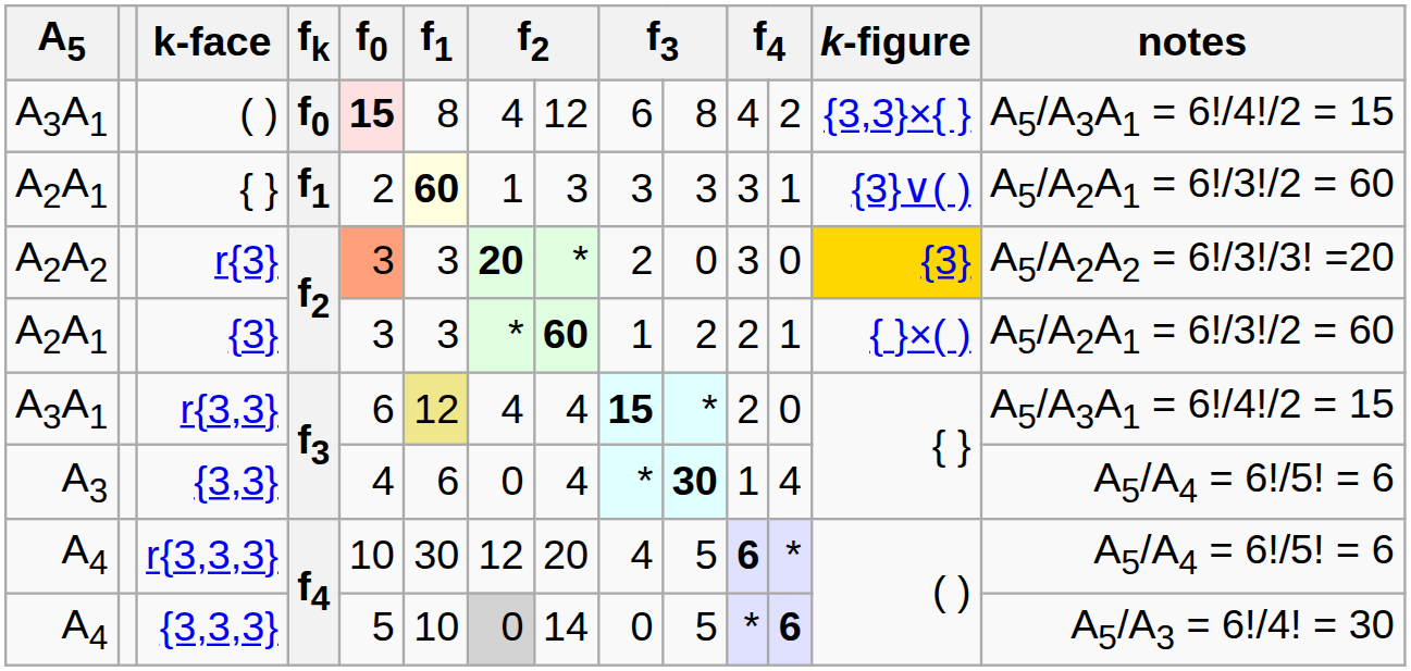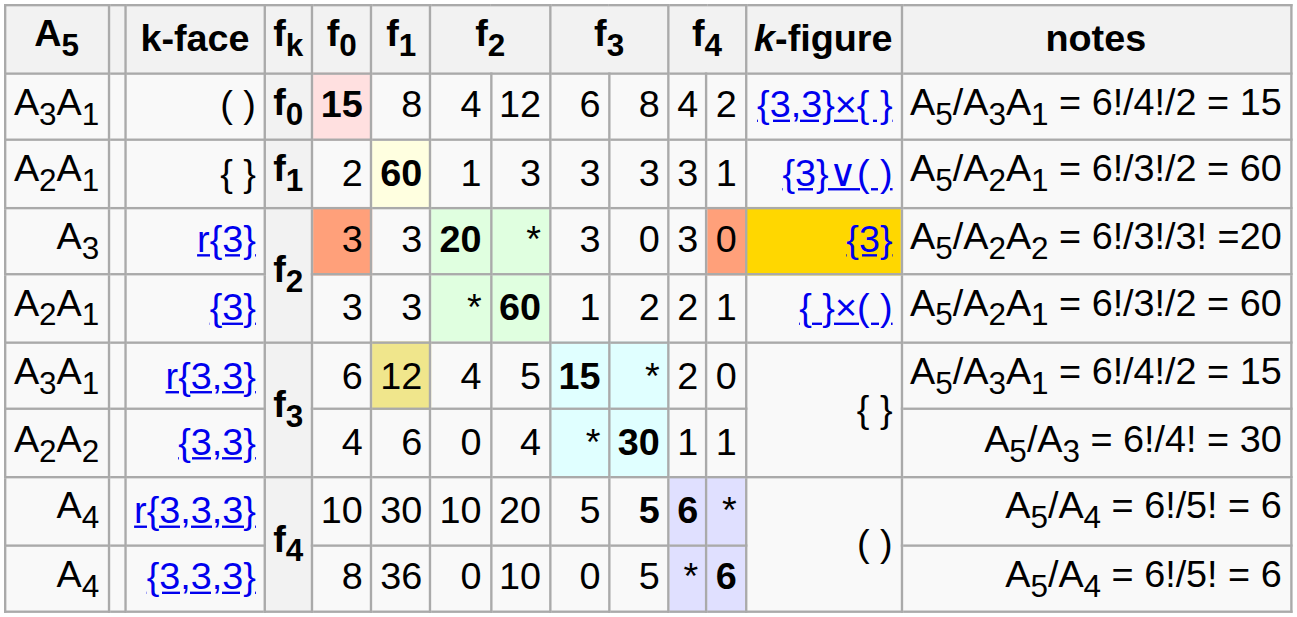 <table class=wikitable>
 <tr>
 <th>A<sub>5</sub></th>
 <th></th>
 <th>k-face</th>
 <th>f<sub>k</sub></th>
 <th>f<sub>0</sub></th>
 <th>f<sub>1</sub></th>
 <th colspan=2>f<sub>2</sub></th>
 <th colspan=2>f<sub>3</sub></th>
 <th colspan=2>f<sub>4</sub></th>
 <th><em>k</em>-figure</th>
 <th>notes</th>
 </tr>
 <tr align=right>
 <td>A<sub>3</sub>A<sub>1</sub></td>
 <td></td>
 <td>( )</td>
 <th>f<sub>0</sub></th>
 <td BGCOLOR="#ffe0e0"><strong>15</strong></td>
 <td>8</td>
 <td>4</td>
 <td>12</td>
 <td>6</td>
 <td>8</td>
 <td>4</td>
 <td>2</td>
 <td><a href='#'>{3,3}×{ }</a></td>
 <td>A<sub>5</sub>/A<sub>3</sub>A<sub>1</sub> = 6!/4!/2 = 15</td>
 </tr>
 <tr align=right>
 <td>A<sub>2</sub>A<sub>1</sub></td>
 <td></td>
 <td>{ }</td>
 <th>f<sub>1</sub></th>
 <td>2</td>
 <td BGCOLOR="#ffffe0"><strong>60</strong></td>
 <td>1</td>
 <td>3</td>
 <td>3</td>
 <td>3</td>
 <td>3</td>
 <td>1</td>
 <td><a href='#'>{3}∨( )</a></td>
 <td>A<sub>5</sub>/A<sub>2</sub>A<sub>1</sub> = 6!/3!/2 = 60</td>
 </tr>
 <tr align=right>
-<td>A<sub>2</sub>A<sub>2</sub></td>
+<td>A<sub>3</sub></td>
 <td></td>
 <td><a href='#'>r{3}</a></td>
 <th rowspan=2>f<sub>2</sub></th>
 <td style="background: lightsalmon;">3</td>
 <td>3</td>
 <td BGCOLOR="#e0ffe0"><strong>20</strong></td>
 <td BGCOLOR="#e0ffe0">*</td>
-<td>2</td>
+<td>3</td>
 <td>0</td>
 <td>3</td>
-<td>0</td>
+<td style="background: lightsalmon;">0</td>
 <td style="background: gold;"><a href='#'>{3}</a></td>
 <td>A<sub>5</sub>/A<sub>2</sub>A<sub>2</sub> = 6!/3!/3! =20</td>
 </tr>
 <tr align=right>
 <td>A<sub>2</sub>A<sub>1</sub></td>
 <td></td>
 <td><a href='#'>{3}</a></td>
 <td>3</td>
 <td>3</td>
 <td BGCOLOR="#e0ffe0">*</td>
 <td BGCOLOR="#e0ffe0"><strong>60</strong></td>
 <td>1</td>
 <td>2</td>
 <td>2</td>
 <td>1</td>
 <td><a href='#'>{ }×( )</a></td>
 <td>A<sub>5</sub>/A<sub>2</sub>A<sub>1</sub> = 6!/3!/2 = 60</td>
 </tr>
 <tr align=right>
 <td>A<sub>3</sub>A<sub>1</sub></td>
 <td></td>
 <td><a href='#'>r{3,3}</a></td>
 <th rowspan=2>f<sub>3</sub></th>
 <td>6</td>
 <td style="background: khaki;">12</td>
 <td>4</td>
-<td>4</td>
+<td>5</td>
 <td BGCOLOR="#e0ffff"><strong>15</strong></td>
 <td BGCOLOR="#e0ffff">*</td>
 <td>2</td>
 <td>0</td>
 <td rowspan=2>{ }</td>
 <td>A<sub>5</sub>/A<sub>3</sub>A<sub>1</sub> = 6!/4!/2 = 15</td>
 </tr>
 <tr align=right>
-<td>A<sub>3</sub></td>
+<td>A<sub>2</sub>A<sub>2</sub></td>
 <td></td>
 <td><a href='#'>{3,3}</a></td>
 <td>4</td>
 <td>6</td>
 <td>0</td>
 <td>4</td>
 <td BGCOLOR="#e0ffff">*</td>
 <td BGCOLOR="#e0ffff"><strong>30</strong></td>
 <td>1</td>
-<td>4</td>
-<td>A<sub>5</sub>/A<sub>4</sub> = 6!/5! = 6</td>
+<td>1</td>
+<td>A<sub>5</sub>/A<sub>3</sub> = 6!/4! = 30</td>
 </tr>
 <tr align=right>
 <td>A<sub>4</sub></td>
 <td></td>
 <td><a href='#'>r{3,3,3}</a></td>
 <th rowspan=2>f<sub>4</sub></th>
 <td>10</td>
 <td>30</td>
-<td>12</td>
+<td>10</td>
 <td>20</td>
-<td>4</td>
 <td>5</td>
+<td><strong>5</strong></td>
 <td BGCOLOR="#e0e0ff"><strong>6</strong></td>
 <td BGCOLOR="#e0e0ff">*</td>
 <td rowspan=2>( )</td>
 <td>A<sub>5</sub>/A<sub>4</sub> = 6!/5! = 6</td>
 </tr>
 <tr align=right>
 <td>A<sub>4</sub></td>
 <td></td>
 <td><a href='#'>{3,3,3}</a></td>
-<td>5</td>
+<td>8</td>
+<td>36</td>
+<td>0</td>
 <td>10</td>
-<td style="background: lightgrey;">0</td>
-<td>14</td>
 <td>0</td>
 <td>5</td>
 <td BGCOLOR="#e0e0ff">*</td>
 <td BGCOLOR="#e0e0ff"><strong>6</strong></td>
-<td>A<sub>5</sub>/A<sub>3</sub> = 6!/4! = 30</td>
+<td>A<sub>5</sub>/A<sub>4</sub> = 6!/5! = 6</td>
 </tr>
 </table>
